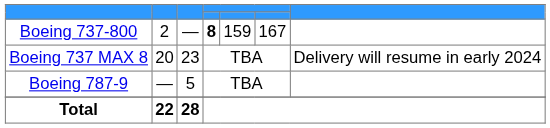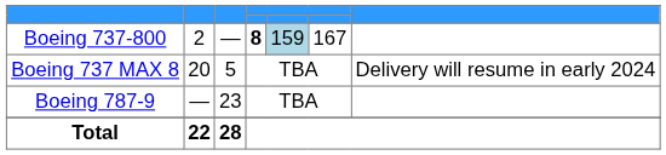 <table class="toccolours" border="1" cellpadding="3" style="margin:1em auto; border-collapse:collapse;text-align:center">
 <tr bgcolor=#2E9AFE>
 <th rowspan="2"></th>
 <th rowspan="2"></th>
 <th rowspan="2"></th>
 <th colspan="3"></th>
 <th rowspan="2"></th>
 </tr>
 <tr bgcolor=#2E9AFE>
 <th><abbr></abbr></th>
 <th><abbr></abbr></th>
 <th></th>
 </tr>
 <tr>
 <td><a href='#'>Boeing 737-800</a></td>
 <td>2</td>
 <td>—</td>
 <td><strong>8</strong></td>
-<td>159</td>
+<td style="background: lightblue;">159</td>
 <td>167</td>
 <td></td>
 </tr>
 <tr>
 <td><a href='#'>Boeing 737 MAX 8 </a></td>
 <td>20</td>
-<td>23</td>
+<td>5</td>
 <td colspan="3"><abbr>TBA</abbr></td>
 <td>Delivery will resume in early 2024</td>
 </tr>
 <tr>
 <td><a href='#'>Boeing 787-9</a></td>
 <td>—</td>
-<td>5</td>
+<td>23</td>
 <td colspan="3"><abbr>TBA</abbr></td>
 <td></td>
 </tr>
 <tr>
 </tr>
 <tr>
 <th>Total</th>
 <th>22</th>
 <th>28</th>
 <th colspan="4"></th>
 </tr>
 </table>
